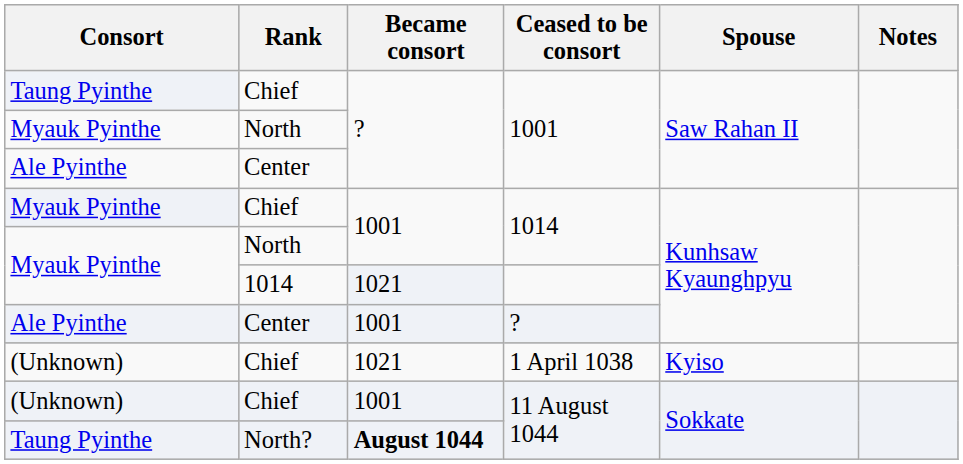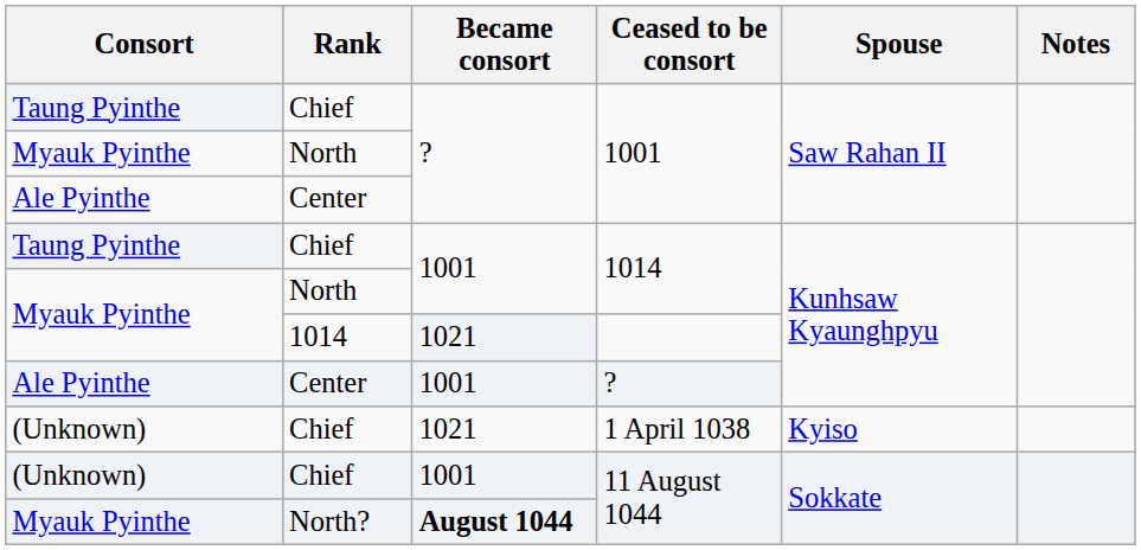 <table width=100% class="wikitable">
 <tr>
 <th width=15%>Consort</th>
 <th width=5%>Rank</th>
 <th width=10%>Became consort</th>
 <th width=10%>Ceased to be consort</th>
 <th width=10%>Spouse</th>
 <th width=5%>Notes</th>
 </tr>
 <tr>
 <td style="background:#eff2f7"><a href='#'>Taung Pyinthe</a></td>
 <td>Chief</td>
 <td rowspan="3">?</td>
 <td rowspan="3">1001</td>
 <td rowspan="3"><a href='#'>Saw Rahan II</a></td>
 <td rowspan="3"></td>
 </tr>
 <tr>
 <td><a href='#'>Myauk Pyinthe</a></td>
 <td>North</td>
 </tr>
 <tr>
 <td><a href='#'>Ale Pyinthe</a></td>
 <td>Center</td>
 </tr>
 <tr>
-<td style="background:#eff2f7"><a href='#'>Myauk Pyinthe</a></td>
+<td style="background:#eff2f7"><a href='#'>Taung Pyinthe</a></td>
 <td>Chief</td>
 <td rowspan="2">1001</td>
 <td rowspan="2"> 1014</td>
 <td rowspan="4"><a href='#'>Kunhsaw Kyaunghpyu</a></td>
 <td rowspan="4"></td>
 </tr>
 <tr>
 <td rowspan="2"><a href='#'>Myauk Pyinthe</a></td>
 <td>North</td>
 </tr>
 <tr>
 <td> 1014</td>
 <td style="background:#eff2f7">1021</td>
 </tr>
 <tr>
 <td style="background:#eff2f7"><a href='#'>Ale Pyinthe</a></td>
 <td style="background:#eff2f7">Center</td>
 <td style="background:#eff2f7">1001</td>
 <td style="background:#eff2f7">?</td>
 </tr>
 <tr>
 <td>(Unknown)</td>
 <td>Chief</td>
 <td>1021</td>
 <td> 1 April 1038</td>
 <td><a href='#'>Kyiso</a></td>
 <td></td>
 </tr>
 <tr>
 <td style="background:#eff2f7">(Unknown)</td>
 <td style="background:#eff2f7">Chief</td>
 <td style="background:#eff2f7">1001</td>
 <td style="background:#eff2f7" rowspan="2">11 August 1044</td>
 <td style="background:#eff2f7"  rowspan="2"><a href='#'>Sokkate</a></td>
 <td style="background:#eff2f7"  rowspan="2"></td>
 </tr>
 <tr>
-<td style="background:#eff2f7"><a href='#'>Taung Pyinthe</a></td>
+<td style="background:#eff2f7"><a href='#'>Myauk Pyinthe</a></td>
 <td style="background:#eff2f7">North?</td>
 <td style="background:#eff2f7"><strong>August 1044</strong></td>
 </tr>
 </table>
